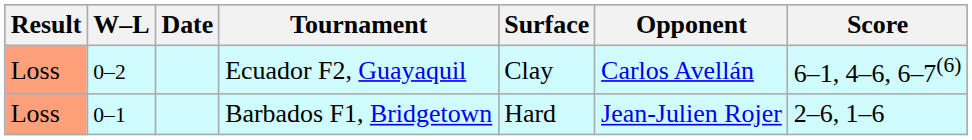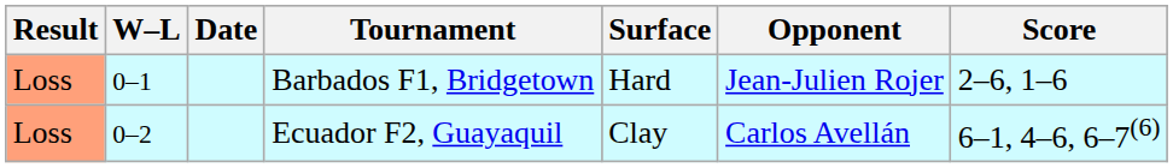 <table class="sortable wikitable">
 <tr>
 <th>Result</th>
 <th class="unsortable">W–L</th>
 <th>Date</th>
 <th>Tournament</th>
 <th>Surface</th>
 <th>Opponent</th>
 <th class="unsortable">Score</th>
 </tr>
 <tr style="background:#cffcff;">
 <td style="background:#ffa07a;">Loss</td>
+<td><small>0–1</small></td>
+<td></td>
+<td>Barbados F1, <a href='#'>Bridgetown</a></td>
+<td>Hard</td>
+<td> <a href='#'>Jean-Julien Rojer</a></td>
+<td>2–6, 1–6</td>
+</tr>
+<tr style="background:#cffcff;">
+<td style="background:#ffa07a;">Loss</td>
 <td><small>0–2</small></td>
 <td></td>
 <td>Ecuador F2, <a href='#'>Guayaquil</a></td>
 <td>Clay</td>
 <td> <a href='#'>Carlos Avellán</a></td>
 <td>6–1, 4–6, 6–7<sup>(6)</sup></td>
 </tr>
-<tr style="background:#cffcff;">
-<td style="background:#ffa07a;">Loss</td>
-<td><small>0–1</small></td>
-<td></td>
-<td>Barbados F1, <a href='#'>Bridgetown</a></td>
-<td>Hard</td>
-<td> <a href='#'>Jean-Julien Rojer</a></td>
-<td>2–6, 1–6</td>
-</tr>
 </table>
